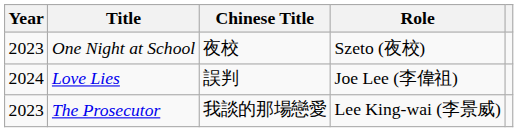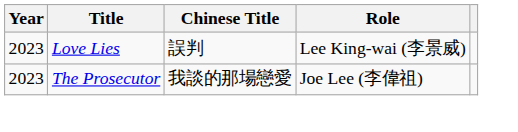 <table class="wikitable plainrowheaders">
 <tr>
 <th scope="col">Year</th>
 <th scope="col">Title</th>
 <th scope="col">Chinese Title</th>
 <th scope="col">Role</th>
 <th scope="col" class="unsortable"></th>
 </tr>
 <tr>
 <td>2023</td>
-<td><em>One Night at School </em></td>
-<td>夜校</td>
-<td>Szeto (夜校)</td>
-<td></td>
-</tr>
-<tr>
-<td>2024</td>
 <td><em><a href='#'>Love Lies</a></em></td>
 <td>誤判</td>
-<td>Joe Lee (李偉祖)</td>
+<td>Lee King-wai (李景威)</td>
 <td></td>
 </tr>
 <tr>
 <td rowspan="1">2023</td>
 <td><em><a href='#'>The Prosecutor</a></em></td>
 <td>我談的那場戀愛</td>
-<td>Lee King-wai (李景威)</td>
+<td>Joe Lee (李偉祖)</td>
 <td></td>
 </tr>
 </table>
